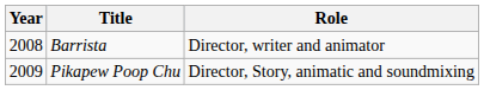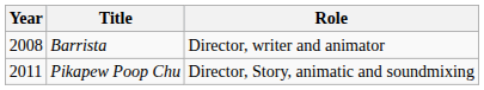 <table class="wikitable">
 <tr style="background:#b0c4de; text-align:center;">
 <th scope="col">Year</th>
 <th scope="col">Title</th>
 <th scope="col">Role</th>
 </tr>
 <tr>
 <td>2008</td>
 <td><em>Barrista</em></td>
 <td>Director, writer and animator</td>
 </tr>
 <tr>
-<td>2009</td>
+<td>2011</td>
 <td><em>Pikapew Poop Chu</em></td>
 <td>Director, Story, animatic and soundmixing</td>
 </tr>
 </table>
